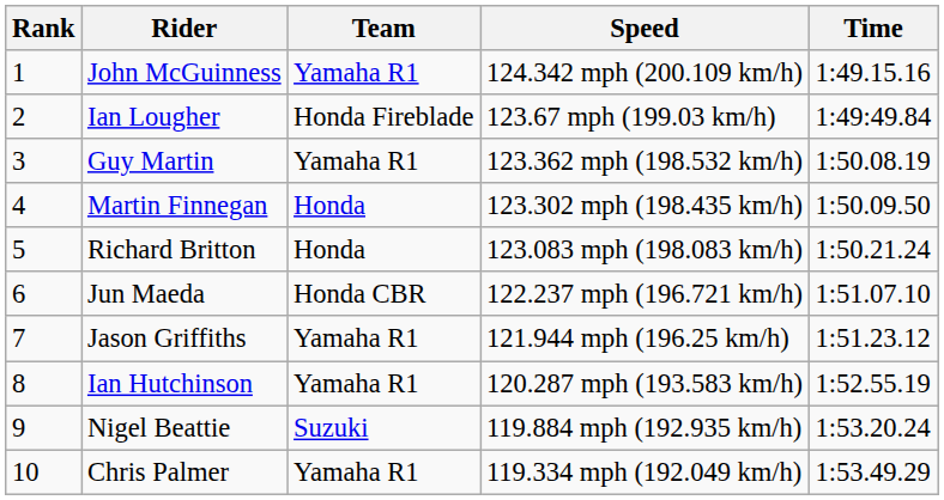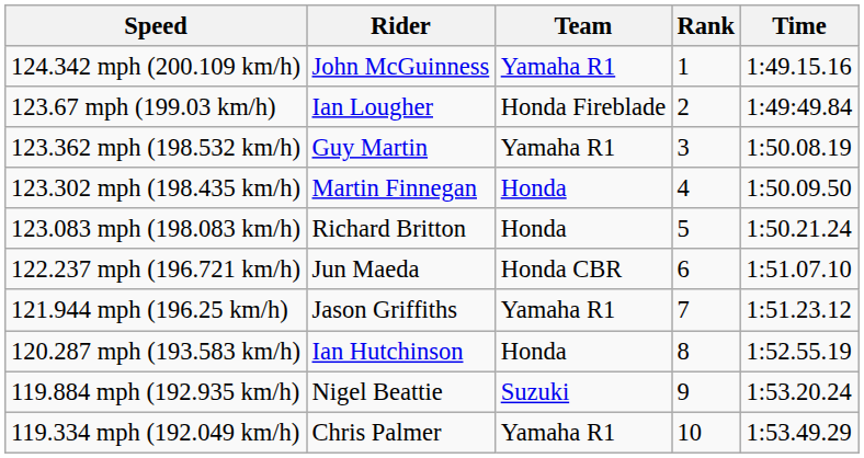 <table class="wikitable" style="font-size: 95%;">
 <tr style="background:#efefef;">
-<th>Rank</th>
+<th>Speed</th>
 <th>Rider</th>
 <th>Team</th>
-<th>Speed</th>
+<th>Rank</th>
 <th>Time</th>
 </tr>
 <tr>
-<td>1</td>
+<td><span>124.342 mph (200.109 km/h)</span></td>
 <td> <a href='#'>John McGuinness</a></td>
 <td><a href='#'>Yamaha R1</a></td>
-<td><span>124.342 mph (200.109 km/h)</span></td>
+<td>1</td>
 <td>1:49.15.16</td>
 </tr>
 <tr>
-<td>2</td>
+<td><span>123.67 mph (199.03 km/h)</span></td>
 <td> <a href='#'>Ian Lougher</a></td>
 <td>Honda Fireblade</td>
-<td><span>123.67 mph (199.03 km/h)</span></td>
+<td>2</td>
 <td>1:49:49.84</td>
 </tr>
 <tr>
-<td>3</td>
+<td><span>123.362 mph (198.532 km/h)</span></td>
 <td> <a href='#'>Guy Martin</a></td>
 <td>Yamaha R1</td>
-<td><span>123.362 mph (198.532 km/h)</span></td>
+<td>3</td>
 <td>1:50.08.19</td>
 </tr>
 <tr>
-<td>4</td>
+<td><span>123.302 mph (198.435 km/h)</span></td>
 <td> <a href='#'>Martin Finnegan</a></td>
 <td><a href='#'>Honda</a></td>
-<td><span>123.302 mph (198.435 km/h)</span></td>
+<td>4</td>
 <td>1:50.09.50</td>
 </tr>
 <tr>
-<td>5</td>
+<td><span>123.083 mph (198.083 km/h)</span></td>
 <td> Richard Britton</td>
 <td>Honda</td>
-<td><span>123.083 mph (198.083 km/h)</span></td>
+<td>5</td>
 <td>1:50.21.24</td>
 </tr>
 <tr>
-<td>6</td>
+<td><span>122.237 mph (196.721 km/h)</span></td>
 <td> Jun Maeda</td>
 <td>Honda CBR</td>
-<td><span>122.237 mph (196.721 km/h)</span></td>
+<td>6</td>
 <td>1:51.07.10</td>
 </tr>
 <tr>
-<td>7</td>
+<td><span>121.944 mph (196.25 km/h)</span></td>
 <td> Jason Griffiths</td>
 <td>Yamaha R1</td>
-<td><span>121.944 mph (196.25 km/h)</span></td>
+<td>7</td>
 <td>1:51.23.12</td>
 </tr>
 <tr>
+<td><span>120.287 mph (193.583 km/h)</span></td>
+<td> <a href='#'>Ian Hutchinson</a></td>
+<td>Honda</td>
 <td>8</td>
-<td> <a href='#'>Ian Hutchinson</a></td>
-<td>Yamaha R1</td>
-<td><span>120.287 mph (193.583 km/h)</span></td>
 <td>1:52.55.19</td>
 </tr>
 <tr>
-<td>9</td>
+<td><span>119.884 mph (192.935 km/h)</span></td>
 <td> Nigel Beattie</td>
 <td><a href='#'>Suzuki</a></td>
-<td><span>119.884 mph (192.935 km/h)</span></td>
+<td>9</td>
 <td>1:53.20.24</td>
 </tr>
 <tr>
-<td>10</td>
+<td><span>119.334 mph (192.049 km/h)</span></td>
 <td> Chris Palmer</td>
 <td>Yamaha R1</td>
-<td><span>119.334 mph (192.049 km/h)</span></td>
+<td>10</td>
 <td>1:53.49.29</td>
 </tr>
 </table>
